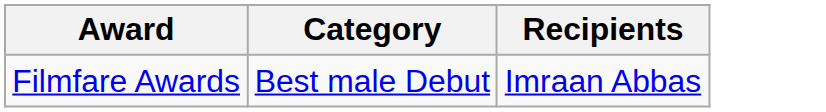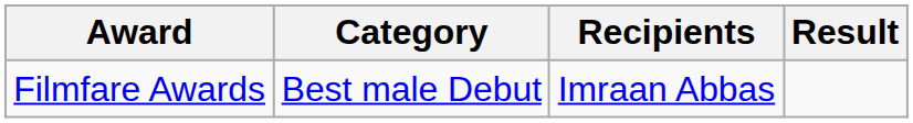 <table class="wikitable sortable">
 <tr>
 <th>Award</th>
 <th>Category</th>
 <th>Recipients</th>
+<th>Result</th>
 </tr>
 <tr>
 <td><a href='#'>Filmfare Awards</a></td>
 <td><a href='#'>Best male Debut</a></td>
 <td><a href='#'>Imraan Abbas</a></td>
+<td></td>
 </tr>
 </table>
